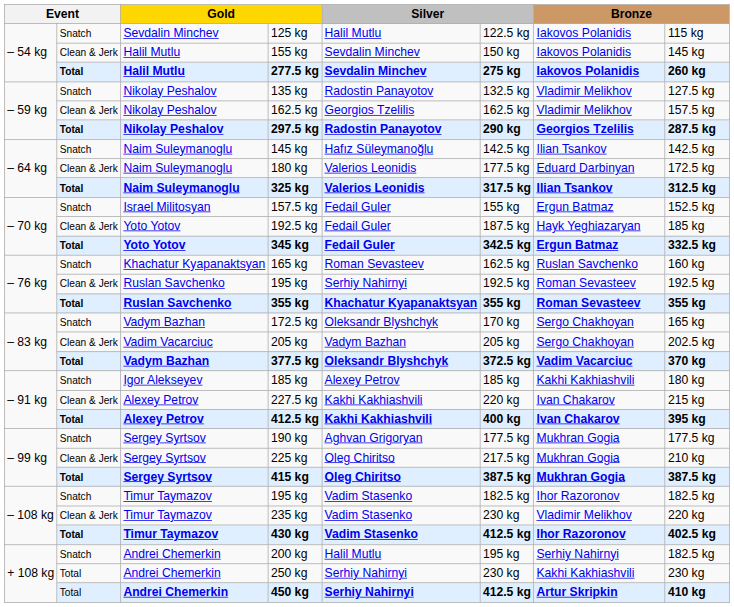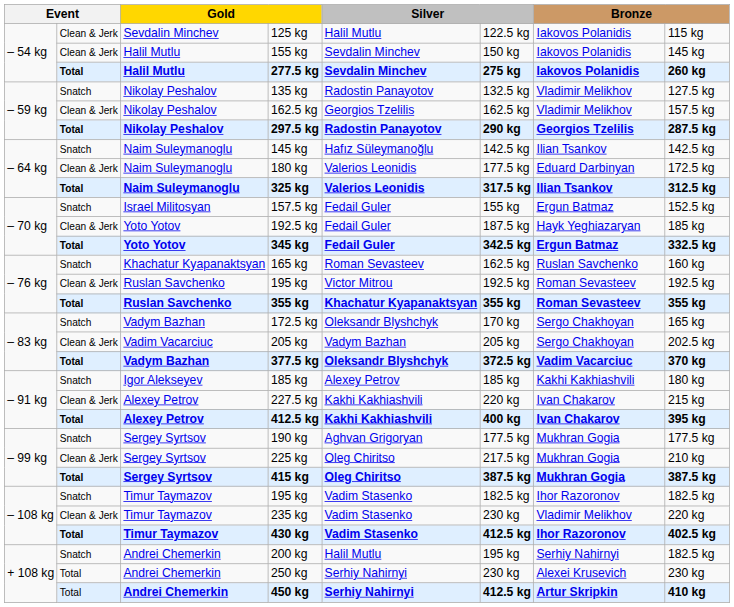 <table class="wikitable">
 <tr>
 <th colspan="2" width="80">Event</th>
 <th colspan="2" style="background:gold; width:250px;">Gold</th>
 <th colspan="2" style="background:silver; width:250px;">Silver</th>
 <th colspan="2" style="background:#c96; width:250px;">Bronze</th>
 </tr>
 <tr>
 <td rowspan=3>– 54 kg<br></td>
-<td><small>Snatch</small></td>
+<td><small>Clean & Jerk</small></td>
 <td> <a href='#'>Sevdalin Minchev</a></td>
 <td>125 kg</td>
 <td> <a href='#'>Halil Mutlu</a></td>
 <td>122.5 kg</td>
 <td> <a href='#'>Iakovos Polanidis</a></td>
 <td>115 kg</td>
 </tr>
 <tr>
 <td><small>Clean & Jerk</small></td>
 <td> <a href='#'>Halil Mutlu</a></td>
 <td>155 kg</td>
 <td> <a href='#'>Sevdalin Minchev</a></td>
 <td>150 kg</td>
 <td> <a href='#'>Iakovos Polanidis</a></td>
 <td>145 kg</td>
 </tr>
 <tr style="background:#dfefff;">
 <td><small><strong>Total</strong></small></td>
 <td> <strong><a href='#'>Halil Mutlu</a></strong></td>
 <td><strong>277.5 kg</strong></td>
 <td> <strong><a href='#'>Sevdalin Minchev</a></strong></td>
 <td><strong>275 kg</strong></td>
 <td> <strong><a href='#'>Iakovos Polanidis</a></strong></td>
 <td><strong>260 kg</strong></td>
 </tr>
 <tr>
 <td rowspan=3>– 59 kg<br></td>
 <td><small>Snatch</small></td>
 <td> <a href='#'>Nikolay Peshalov</a></td>
 <td>135 kg</td>
 <td> <a href='#'>Radostin Panayotov</a></td>
 <td>132.5 kg</td>
 <td> <a href='#'>Vladimir Melikhov</a></td>
 <td>127.5 kg</td>
 </tr>
 <tr>
 <td><small>Clean & Jerk</small></td>
 <td> <a href='#'>Nikolay Peshalov</a></td>
 <td>162.5 kg</td>
 <td> <a href='#'>Georgios Tzelilis</a></td>
 <td>162.5 kg</td>
 <td> <a href='#'>Vladimir Melikhov</a></td>
 <td>157.5 kg</td>
 </tr>
 <tr style="background:#dfefff;">
 <td><small><strong>Total</strong></small></td>
 <td> <strong><a href='#'>Nikolay Peshalov</a></strong></td>
 <td><strong>297.5 kg</strong></td>
 <td> <strong><a href='#'>Radostin Panayotov</a></strong></td>
 <td><strong>290 kg</strong></td>
 <td> <strong><a href='#'>Georgios Tzelilis</a></strong></td>
 <td><strong>287.5 kg</strong></td>
 </tr>
 <tr>
 <td rowspan=3>– 64 kg<br></td>
 <td><small>Snatch</small></td>
 <td> <a href='#'>Naim Suleymanoglu</a></td>
 <td>145 kg</td>
 <td> <a href='#'>Hafız Süleymanoğlu</a></td>
 <td>142.5 kg</td>
 <td> <a href='#'>Ilian Tsankov</a></td>
 <td>142.5 kg</td>
 </tr>
 <tr>
 <td><small>Clean & Jerk</small></td>
 <td> <a href='#'>Naim Suleymanoglu</a></td>
 <td>180 kg</td>
 <td> <a href='#'>Valerios Leonidis</a></td>
 <td>177.5 kg</td>
 <td> <a href='#'>Eduard Darbinyan</a></td>
 <td>172.5 kg</td>
 </tr>
 <tr style="background:#dfefff;">
 <td><small><strong>Total</strong></small></td>
 <td> <strong><a href='#'>Naim Suleymanoglu</a></strong></td>
 <td><strong>325 kg</strong></td>
 <td> <strong><a href='#'>Valerios Leonidis</a></strong></td>
 <td><strong>317.5 kg</strong></td>
 <td> <strong><a href='#'>Ilian Tsankov</a></strong></td>
 <td><strong>312.5 kg</strong></td>
 </tr>
 <tr>
 <td rowspan=3>– 70 kg<br></td>
 <td><small>Snatch</small></td>
 <td> <a href='#'>Israel Militosyan</a></td>
 <td>157.5 kg</td>
 <td> <a href='#'>Fedail Guler</a></td>
 <td>155 kg</td>
 <td> <a href='#'>Ergun Batmaz</a></td>
 <td>152.5 kg</td>
 </tr>
 <tr>
 <td><small>Clean & Jerk</small></td>
 <td> <a href='#'>Yoto Yotov</a></td>
 <td>192.5 kg</td>
 <td> <a href='#'>Fedail Guler</a></td>
 <td>187.5 kg</td>
 <td> <a href='#'>Hayk Yeghiazaryan</a></td>
 <td>185 kg</td>
 </tr>
 <tr style="background:#dfefff;">
 <td><small><strong>Total</strong></small></td>
 <td> <strong><a href='#'>Yoto Yotov</a></strong></td>
 <td><strong>345 kg</strong></td>
 <td> <strong><a href='#'>Fedail Guler</a></strong></td>
 <td><strong>342.5 kg</strong></td>
 <td> <strong><a href='#'>Ergun Batmaz</a></strong></td>
 <td><strong>332.5 kg</strong></td>
 </tr>
 <tr>
 <td rowspan=3>– 76 kg<br></td>
 <td><small>Snatch</small></td>
 <td> <a href='#'>Khachatur Kyapanaktsyan</a></td>
 <td>165 kg</td>
 <td> <a href='#'>Roman Sevasteev</a></td>
 <td>162.5 kg</td>
 <td> <a href='#'>Ruslan Savchenko</a></td>
 <td>160 kg</td>
 </tr>
 <tr>
 <td><small>Clean & Jerk</small></td>
 <td> <a href='#'>Ruslan Savchenko</a></td>
 <td>195 kg</td>
-<td> <a href='#'>Serhiy Nahirnyi</a></td>
+<td> <a href='#'>Victor Mitrou</a></td>
 <td>192.5 kg</td>
 <td> <a href='#'>Roman Sevasteev</a></td>
 <td>192.5 kg</td>
 </tr>
 <tr style="background:#dfefff;">
 <td><small><strong>Total</strong></small></td>
 <td> <strong><a href='#'>Ruslan Savchenko</a></strong></td>
 <td><strong>355 kg</strong></td>
 <td> <strong><a href='#'>Khachatur Kyapanaktsyan</a></strong></td>
 <td><strong>355 kg</strong></td>
 <td> <strong><a href='#'>Roman Sevasteev</a></strong></td>
 <td><strong>355 kg</strong></td>
 </tr>
 <tr>
 <td rowspan=3>– 83 kg<br></td>
 <td><small>Snatch</small></td>
 <td> <a href='#'>Vadym Bazhan</a></td>
 <td>172.5 kg</td>
 <td> <a href='#'>Oleksandr Blyshchyk</a></td>
 <td>170 kg</td>
 <td> <a href='#'>Sergo Chakhoyan</a></td>
 <td>165 kg</td>
 </tr>
 <tr>
 <td><small>Clean & Jerk</small></td>
 <td> <a href='#'>Vadim Vacarciuc</a></td>
 <td>205 kg</td>
 <td> <a href='#'>Vadym Bazhan</a></td>
 <td>205 kg</td>
 <td> <a href='#'>Sergo Chakhoyan</a></td>
 <td>202.5 kg</td>
 </tr>
 <tr style="background:#dfefff;">
 <td><small><strong>Total</strong></small></td>
 <td> <strong><a href='#'>Vadym Bazhan</a></strong></td>
 <td><strong>377.5 kg</strong></td>
 <td> <strong><a href='#'>Oleksandr Blyshchyk</a></strong></td>
 <td><strong>372.5 kg</strong></td>
 <td> <strong><a href='#'>Vadim Vacarciuc</a></strong></td>
 <td><strong>370 kg</strong></td>
 </tr>
 <tr>
 <td rowspan=3>– 91 kg<br></td>
 <td><small>Snatch</small></td>
 <td> <a href='#'>Igor Alekseyev</a></td>
 <td>185 kg</td>
 <td> <a href='#'>Alexey Petrov</a></td>
 <td>185 kg</td>
 <td> <a href='#'>Kakhi Kakhiashvili</a></td>
 <td>180 kg</td>
 </tr>
 <tr>
 <td><small>Clean & Jerk</small></td>
 <td> <a href='#'>Alexey Petrov</a></td>
 <td>227.5 kg</td>
 <td> <a href='#'>Kakhi Kakhiashvili</a></td>
 <td>220 kg</td>
 <td> <a href='#'>Ivan Chakarov</a></td>
 <td>215 kg</td>
 </tr>
 <tr style="background:#dfefff;">
 <td><small><strong>Total</strong></small></td>
 <td> <strong><a href='#'>Alexey Petrov</a></strong></td>
 <td><strong>412.5 kg</strong></td>
 <td> <strong><a href='#'>Kakhi Kakhiashvili</a></strong></td>
 <td><strong>400 kg</strong></td>
 <td> <strong><a href='#'>Ivan Chakarov</a></strong></td>
 <td><strong>395 kg</strong></td>
 </tr>
 <tr>
 <td rowspan=3>– 99 kg<br></td>
 <td><small>Snatch</small></td>
 <td> <a href='#'>Sergey Syrtsov</a></td>
 <td>190 kg</td>
 <td> <a href='#'>Aghvan Grigoryan</a></td>
 <td>177.5 kg</td>
 <td> <a href='#'>Mukhran Gogia</a></td>
 <td>177.5 kg</td>
 </tr>
 <tr>
 <td><small>Clean & Jerk</small></td>
 <td> <a href='#'>Sergey Syrtsov</a></td>
 <td>225 kg</td>
 <td> <a href='#'>Oleg Chiritso</a></td>
 <td>217.5 kg</td>
 <td> <a href='#'>Mukhran Gogia</a></td>
 <td>210 kg</td>
 </tr>
 <tr style="background:#dfefff;">
 <td><small><strong>Total</strong></small></td>
 <td> <strong><a href='#'>Sergey Syrtsov</a></strong></td>
 <td><strong>415 kg</strong></td>
 <td> <strong><a href='#'>Oleg Chiritso</a></strong></td>
 <td><strong>387.5 kg</strong></td>
 <td> <strong><a href='#'>Mukhran Gogia</a></strong></td>
 <td><strong>387.5 kg</strong></td>
 </tr>
 <tr>
 <td rowspan=3>– 108 kg<br></td>
 <td><small>Snatch</small></td>
 <td> <a href='#'>Timur Taymazov</a></td>
 <td>195 kg</td>
 <td> <a href='#'>Vadim Stasenko</a></td>
 <td>182.5 kg</td>
 <td> <a href='#'>Ihor Razoronov</a></td>
 <td>182.5 kg</td>
 </tr>
 <tr>
 <td><small>Clean & Jerk</small></td>
 <td> <a href='#'>Timur Taymazov</a></td>
 <td>235 kg</td>
 <td> <a href='#'>Vadim Stasenko</a></td>
 <td>230 kg</td>
 <td> <a href='#'>Vladimir Melikhov</a></td>
 <td>220 kg</td>
 </tr>
 <tr style="background:#dfefff;">
 <td><small><strong>Total</strong></small></td>
 <td> <strong><a href='#'>Timur Taymazov</a></strong></td>
 <td><strong>430 kg</strong></td>
 <td> <strong><a href='#'>Vadim Stasenko</a></strong></td>
 <td><strong>412.5 kg</strong></td>
 <td> <strong><a href='#'>Ihor Razoronov</a></strong></td>
 <td><strong>402.5 kg</strong></td>
 </tr>
 <tr>
 <td rowspan=3>+ 108 kg<br></td>
 <td><small>Snatch</small></td>
 <td> <a href='#'>Andrei Chemerkin</a></td>
 <td>200 kg</td>
 <td> <a href='#'>Halil Mutlu</a></td>
 <td>195 kg</td>
 <td> <a href='#'>Serhiy Nahirnyi</a></td>
 <td>182.5 kg</td>
 </tr>
 <tr>
 <td><small>Total</small></td>
 <td> <a href='#'>Andrei Chemerkin</a></td>
 <td>250 kg</td>
 <td> <a href='#'>Serhiy Nahirnyi</a></td>
 <td>230 kg</td>
-<td> <a href='#'>Kakhi Kakhiashvili</a></td>
+<td> <a href='#'>Alexei Krusevich</a></td>
 <td>230 kg</td>
 </tr>
 <tr style="background:#dfefff;">
 <td><small>Total</small></td>
 <td> <strong><a href='#'>Andrei Chemerkin</a></strong></td>
 <td><strong>450 kg</strong></td>
 <td> <strong><a href='#'>Serhiy Nahirnyi</a></strong></td>
 <td><strong>412.5 kg</strong></td>
 <td> <strong><a href='#'>Artur Skripkin</a></strong></td>
 <td><strong>410 kg</strong></td>
 </tr>
 </table>
